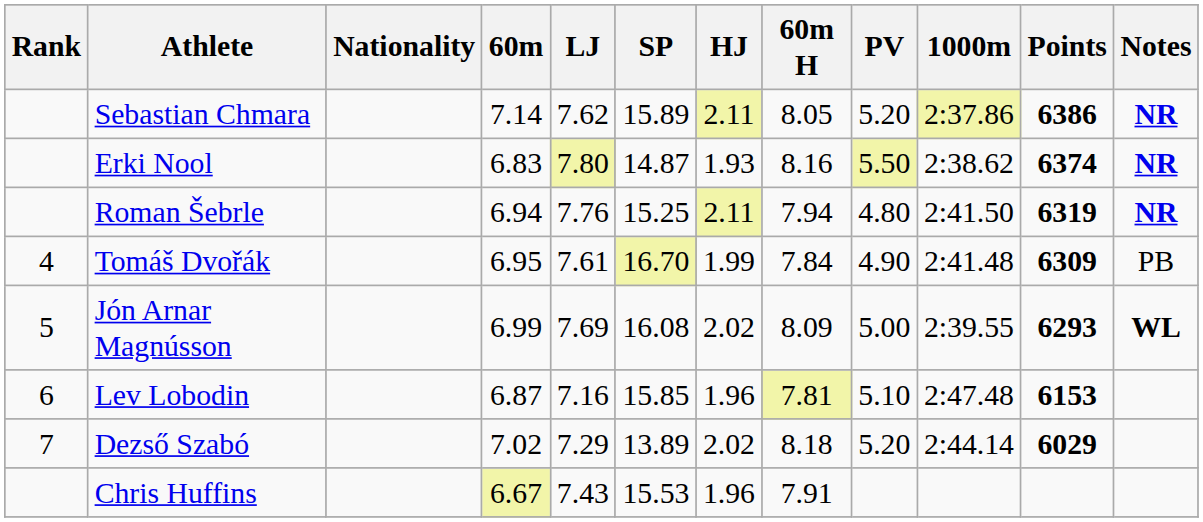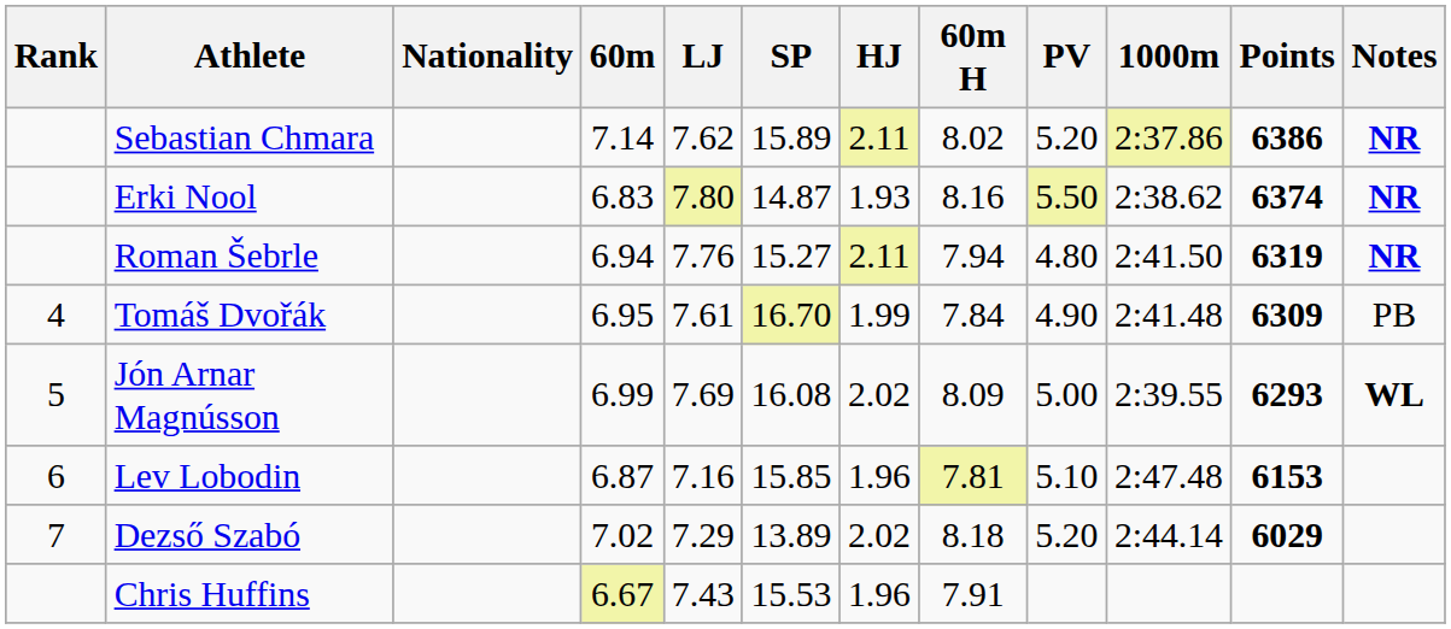 <table class="wikitable sortable" style=" text-align:center; font-size:110%;" width="80%">
 <tr>
 <th>Rank</th>
 <th>Athlete</th>
 <th>Nationality</th>
 <th>60m</th>
 <th>LJ</th>
 <th>SP</th>
 <th>HJ</th>
 <th>60m H</th>
 <th>PV</th>
 <th>1000m</th>
 <th>Points</th>
 <th>Notes</th>
 </tr>
 <tr>
 <td></td>
 <td align=left><a href='#'>Sebastian Chmara</a></td>
 <td align=left></td>
 <td>7.14</td>
 <td>7.62</td>
 <td>15.89</td>
 <td bgcolor=#F2F5A9>2.11</td>
-<td>8.05</td>
+<td>8.02</td>
 <td>5.20</td>
 <td bgcolor=#F2F5A9>2:37.86</td>
 <td><strong>6386</strong></td>
 <td><strong><a href='#'>NR</a></strong></td>
 </tr>
 <tr>
 <td></td>
 <td align=left><a href='#'>Erki Nool</a></td>
 <td align=left></td>
 <td>6.83</td>
 <td bgcolor=#F2F5A9>7.80</td>
 <td>14.87</td>
 <td>1.93</td>
 <td>8.16</td>
 <td bgcolor=#F2F5A9>5.50</td>
 <td>2:38.62</td>
 <td><strong>6374</strong></td>
 <td><strong><a href='#'>NR</a></strong></td>
 </tr>
 <tr>
 <td></td>
 <td align=left><a href='#'>Roman Šebrle</a></td>
 <td align=left></td>
 <td>6.94</td>
 <td>7.76</td>
-<td>15.25</td>
+<td>15.27</td>
 <td bgcolor=#F2F5A9>2.11</td>
 <td>7.94</td>
 <td>4.80</td>
 <td>2:41.50</td>
 <td><strong>6319</strong></td>
 <td><strong><a href='#'>NR</a></strong></td>
 </tr>
 <tr>
 <td>4</td>
 <td align=left><a href='#'>Tomáš Dvořák</a></td>
 <td align=left></td>
 <td>6.95</td>
 <td>7.61</td>
 <td bgcolor=#F2F5A9>16.70</td>
 <td>1.99</td>
 <td>7.84</td>
 <td>4.90</td>
 <td>2:41.48</td>
 <td><strong>6309</strong></td>
 <td>PB</td>
 </tr>
 <tr>
 <td>5</td>
 <td align=left><a href='#'>Jón Arnar Magnússon</a></td>
 <td align=left></td>
 <td>6.99</td>
 <td>7.69</td>
 <td>16.08</td>
 <td>2.02</td>
 <td>8.09</td>
 <td>5.00</td>
 <td>2:39.55</td>
 <td><strong>6293</strong></td>
 <td><strong>WL</strong></td>
 </tr>
 <tr>
 <td>6</td>
 <td align=left><a href='#'>Lev Lobodin</a></td>
 <td align=left></td>
 <td>6.87</td>
 <td>7.16</td>
 <td>15.85</td>
 <td>1.96</td>
 <td bgcolor=#F2F5A9>7.81</td>
 <td>5.10</td>
 <td>2:47.48</td>
 <td><strong>6153</strong></td>
 <td></td>
 </tr>
 <tr>
 <td>7</td>
 <td align=left><a href='#'>Dezső Szabó</a></td>
 <td align=left></td>
 <td>7.02</td>
 <td>7.29</td>
 <td>13.89</td>
 <td>2.02</td>
 <td>8.18</td>
 <td>5.20</td>
 <td>2:44.14</td>
 <td><strong>6029</strong></td>
 <td></td>
 </tr>
 <tr>
 <td></td>
 <td align=left><a href='#'>Chris Huffins</a></td>
 <td align=left></td>
 <td bgcolor=#F2F5A9>6.67</td>
 <td>7.43</td>
 <td>15.53</td>
 <td>1.96</td>
 <td>7.91</td>
 <td></td>
 <td></td>
 <td><strong></strong></td>
 <td></td>
 </tr>
 </table>
